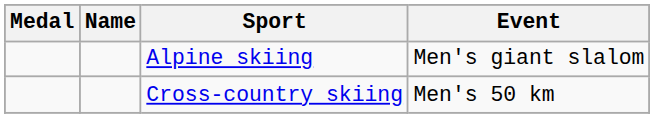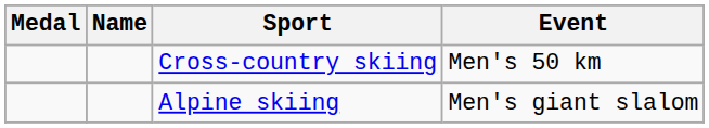 <table class="wikitable sortable" style="font-size:90%">
 <tr>
 <th>Medal</th>
 <th>Name</th>
 <th>Sport</th>
 <th>Event</th>
 </tr>
 <tr>
 <td></td>
 <td></td>
-<td><a href='#'>Alpine skiing</a></td>
-<td>Men's giant slalom</td>
+<td><a href='#'>Cross-country skiing</a></td>
+<td>Men's 50 km</td>
 </tr>
 <tr>
 <td></td>
 <td></td>
-<td><a href='#'>Cross-country skiing</a></td>
-<td>Men's 50 km</td>
+<td><a href='#'>Alpine skiing</a></td>
+<td>Men's giant slalom</td>
 </tr>
 </table>
